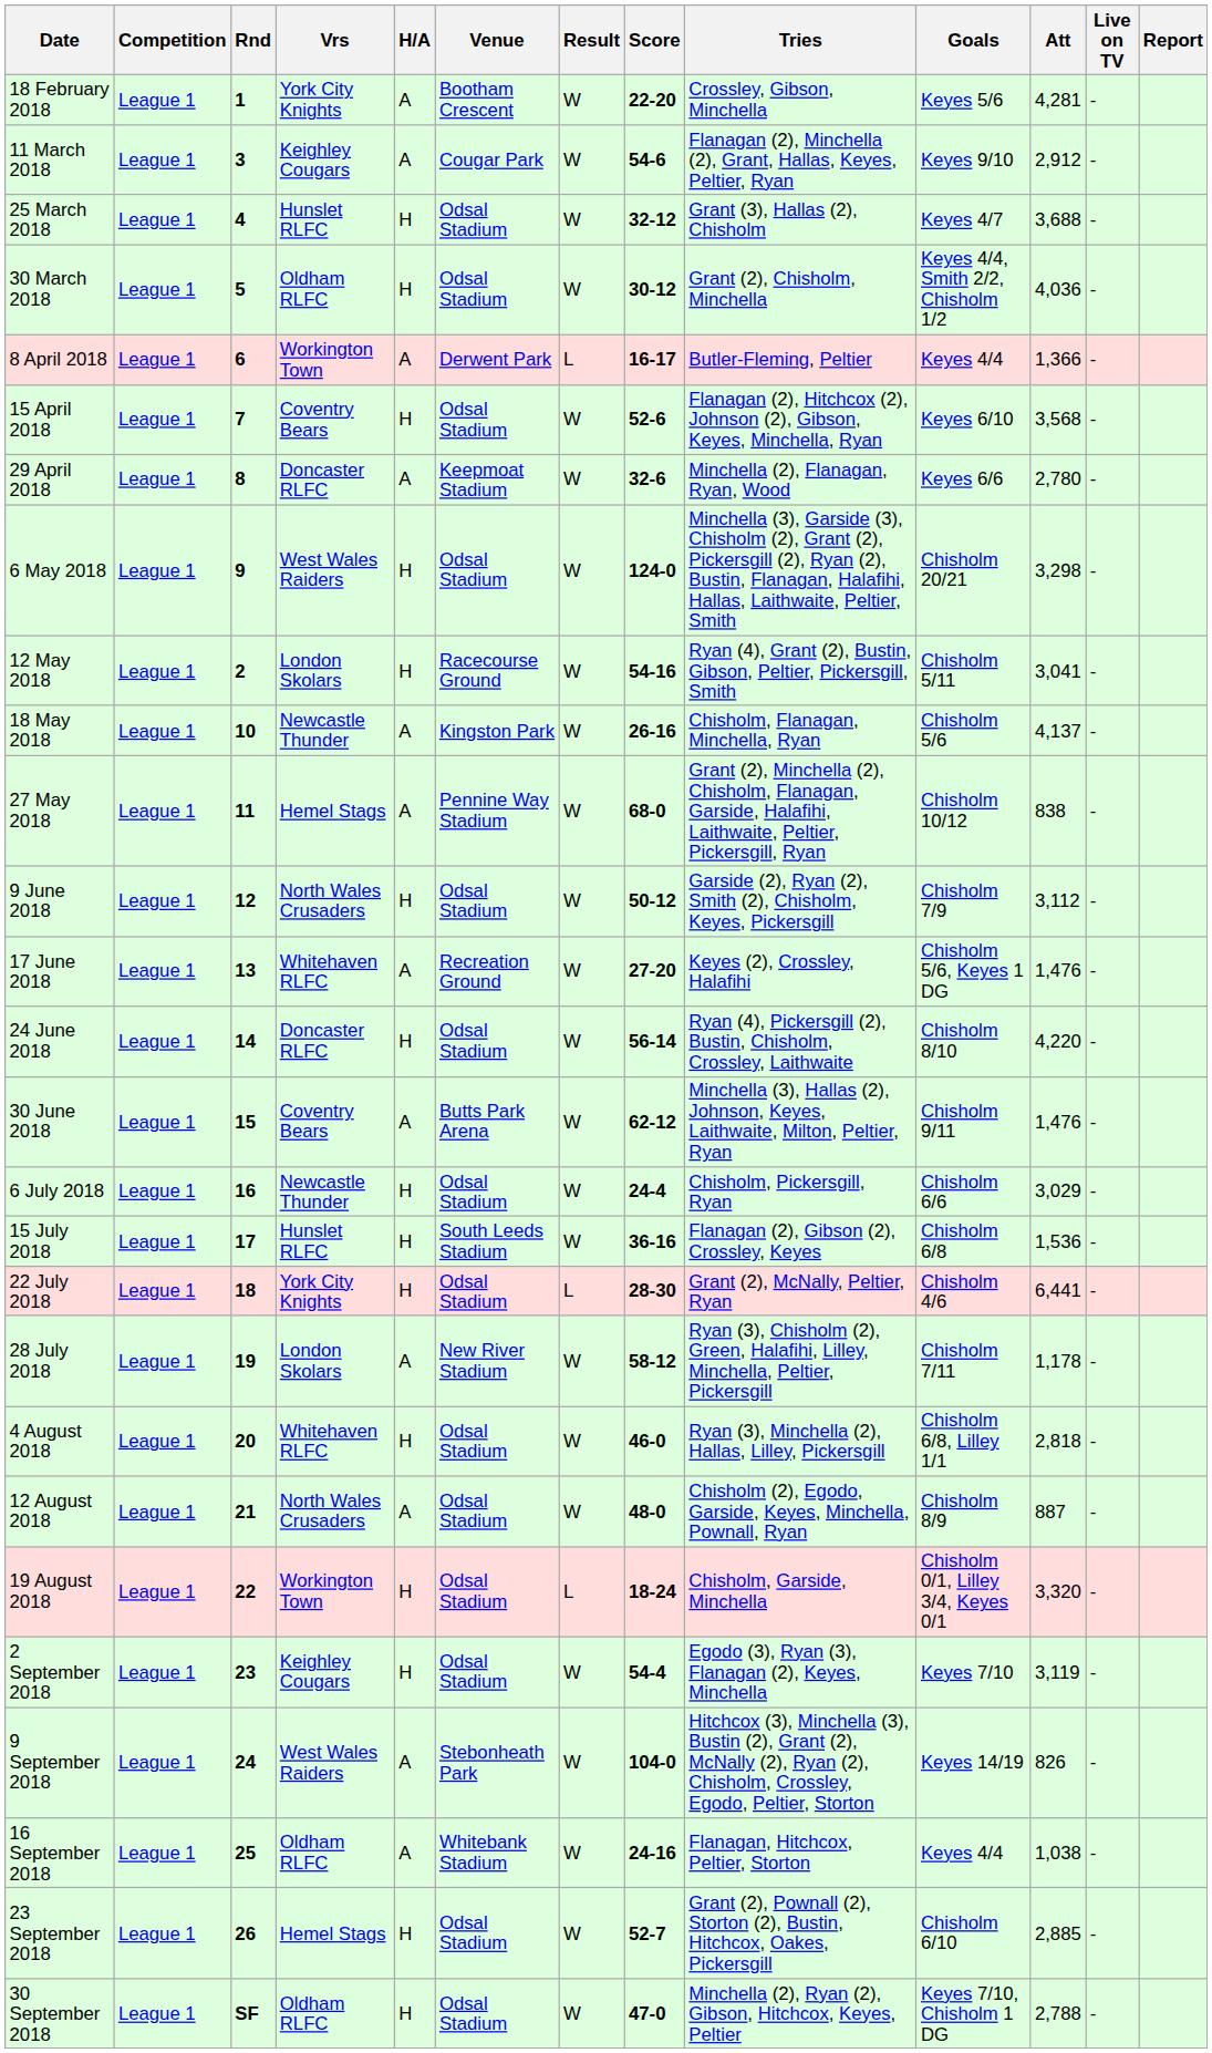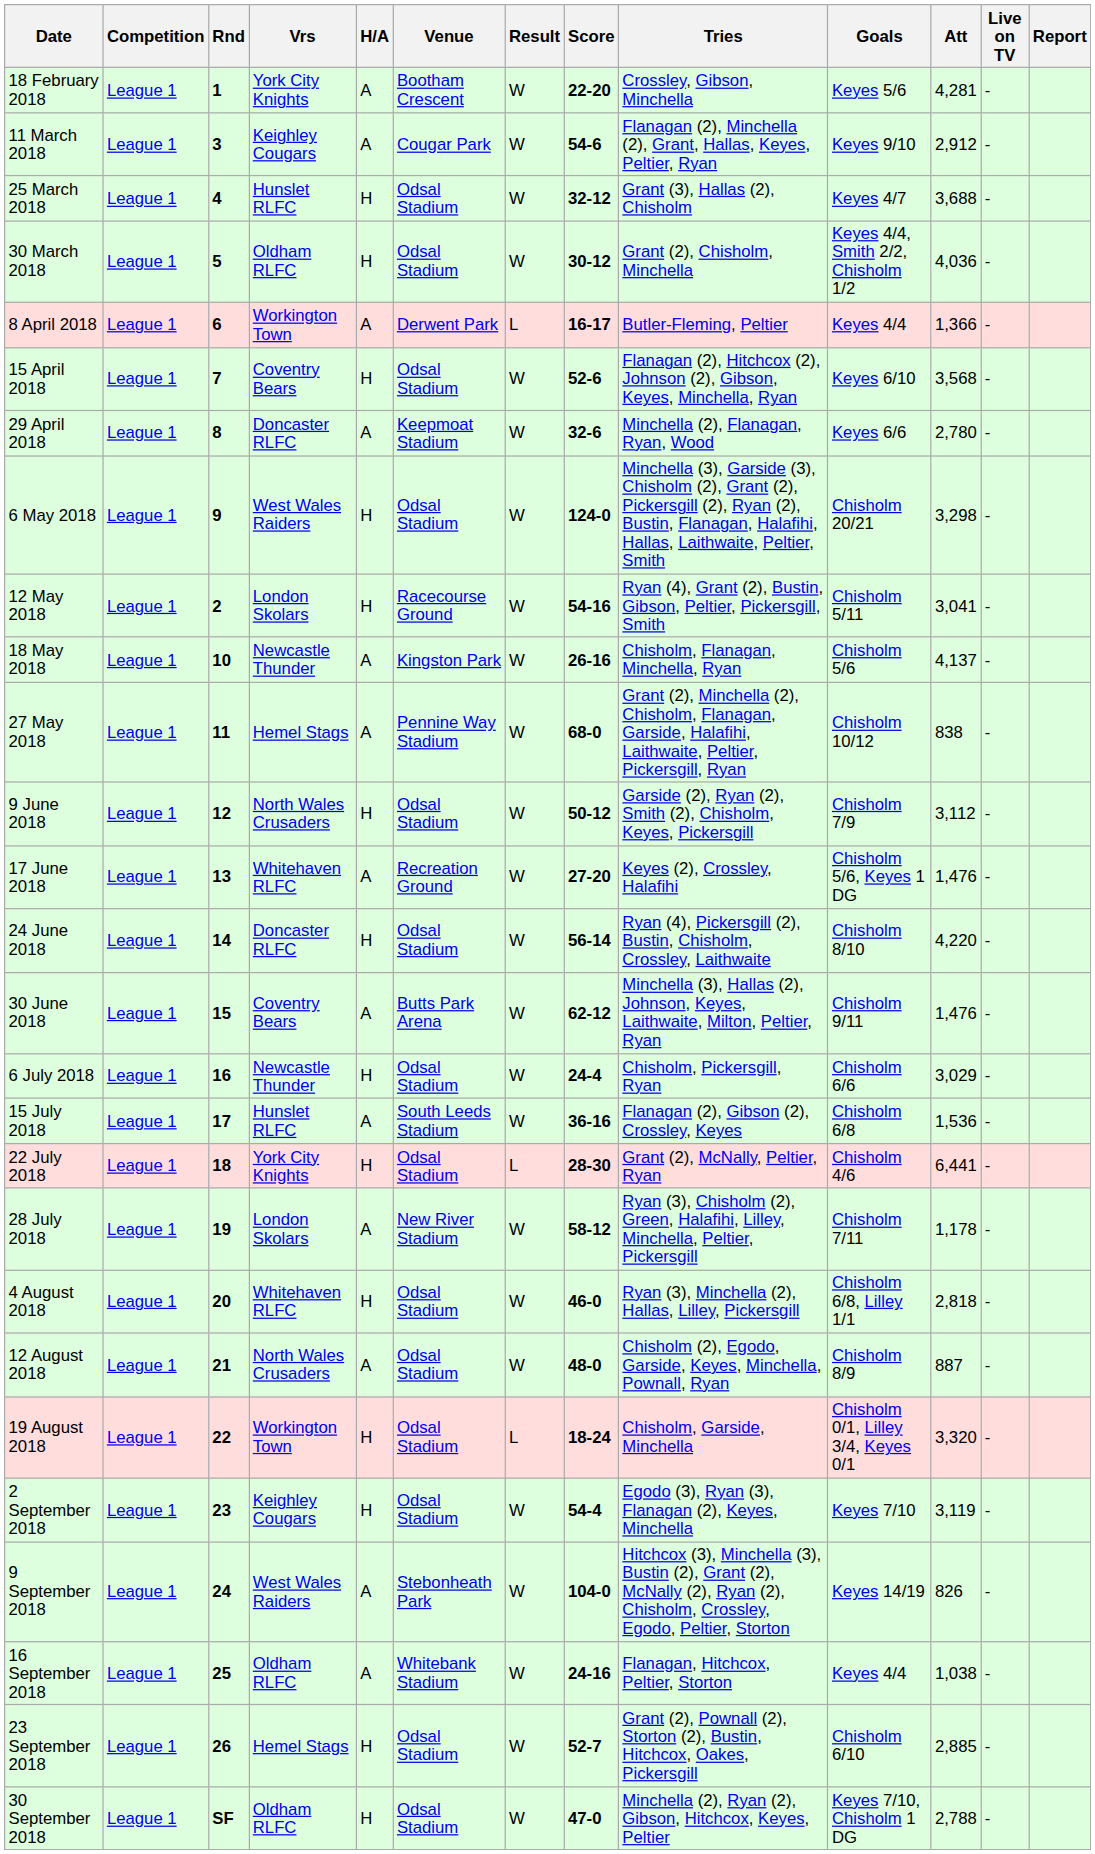 <table class="wikitable"  style="font-size:85%; width:100%;">
 <tr>
 <th>Date</th>
 <th>Competition</th>
 <th>Rnd</th>
 <th>Vrs</th>
 <th>H/A</th>
 <th>Venue</th>
 <th>Result</th>
 <th>Score</th>
 <th>Tries</th>
 <th>Goals</th>
 <th>Att</th>
 <th>Live on TV</th>
 <th>Report</th>
 </tr>
 <tr style="background:#ddffdd;" width=20 | >
 <td>18 February 2018</td>
 <td><a href='#'>League 1</a></td>
 <td><strong>1</strong></td>
 <td><a href='#'>York City Knights</a></td>
 <td>A</td>
 <td><a href='#'>Bootham Crescent</a></td>
 <td>W</td>
 <td><strong>22-20</strong></td>
 <td><a href='#'>Crossley</a>, <a href='#'>Gibson</a>, <a href='#'>Minchella</a></td>
 <td><a href='#'>Keyes</a> 5/6</td>
 <td>4,281</td>
 <td>-</td>
 <td></td>
 </tr>
 <tr style="background:#ddffdd;" width=20 | >
 <td>11 March 2018</td>
 <td><a href='#'>League 1</a></td>
 <td><strong>3</strong></td>
 <td><a href='#'>Keighley Cougars</a></td>
 <td>A</td>
 <td><a href='#'>Cougar Park</a></td>
 <td>W</td>
 <td><strong>54-6</strong></td>
 <td><a href='#'>Flanagan</a> (2), <a href='#'>Minchella</a> (2), <a href='#'>Grant</a>, <a href='#'>Hallas</a>, <a href='#'>Keyes</a>, <a href='#'>Peltier</a>, <a href='#'>Ryan</a></td>
 <td><a href='#'>Keyes</a> 9/10</td>
 <td>2,912</td>
 <td>-</td>
 <td></td>
 </tr>
 <tr style="background:#ddffdd;" width=20 | >
 <td>25 March 2018</td>
 <td><a href='#'>League 1</a></td>
 <td><strong>4</strong></td>
 <td><a href='#'>Hunslet RLFC</a></td>
 <td>H</td>
 <td><a href='#'>Odsal Stadium</a></td>
 <td>W</td>
 <td><strong>32-12</strong></td>
 <td><a href='#'>Grant</a> (3), <a href='#'>Hallas</a> (2), <a href='#'>Chisholm</a></td>
 <td><a href='#'>Keyes</a> 4/7</td>
 <td>3,688</td>
 <td>-</td>
 <td></td>
 </tr>
 <tr style="background:#ddffdd;" width=20 | >
 <td>30 March 2018</td>
 <td><a href='#'>League 1</a></td>
 <td><strong>5</strong></td>
 <td><a href='#'>Oldham RLFC</a></td>
 <td>H</td>
 <td><a href='#'>Odsal Stadium</a></td>
 <td>W</td>
 <td><strong>30-12</strong></td>
 <td><a href='#'>Grant</a> (2), <a href='#'>Chisholm</a>, <a href='#'>Minchella</a></td>
 <td><a href='#'>Keyes</a> 4/4, <a href='#'>Smith</a> 2/2, <a href='#'>Chisholm</a> 1/2</td>
 <td>4,036</td>
 <td>-</td>
 <td></td>
 </tr>
 <tr style="background:#ffdddd;" width=20 | >
 <td>8 April 2018</td>
 <td><a href='#'>League 1</a></td>
 <td><strong>6</strong></td>
 <td><a href='#'>Workington Town</a></td>
 <td>A</td>
 <td><a href='#'>Derwent Park</a></td>
 <td>L</td>
 <td><strong>16-17</strong></td>
 <td><a href='#'>Butler-Fleming</a>, <a href='#'>Peltier</a></td>
 <td><a href='#'>Keyes</a> 4/4</td>
 <td>1,366</td>
 <td>-</td>
 <td></td>
 </tr>
 <tr style="background:#ddffdd;" width=20 | >
 <td>15 April 2018</td>
 <td><a href='#'>League 1</a></td>
 <td><strong>7</strong></td>
 <td><a href='#'>Coventry Bears</a></td>
 <td>H</td>
 <td><a href='#'>Odsal Stadium</a></td>
 <td>W</td>
 <td><strong>52-6</strong></td>
 <td><a href='#'>Flanagan</a> (2), <a href='#'>Hitchcox</a> (2), <a href='#'>Johnson</a> (2), <a href='#'>Gibson</a>, <a href='#'>Keyes</a>, <a href='#'>Minchella</a>, <a href='#'>Ryan</a></td>
 <td><a href='#'>Keyes</a> 6/10</td>
 <td>3,568</td>
 <td>-</td>
 <td></td>
 </tr>
 <tr style="background:#ddffdd;" width=20 | >
 <td>29 April 2018</td>
 <td><a href='#'>League 1</a></td>
 <td><strong>8</strong></td>
 <td><a href='#'>Doncaster RLFC</a></td>
 <td>A</td>
 <td><a href='#'>Keepmoat Stadium</a></td>
 <td>W</td>
 <td><strong>32-6</strong></td>
 <td><a href='#'>Minchella</a> (2), <a href='#'>Flanagan</a>, <a href='#'>Ryan</a>, <a href='#'>Wood</a></td>
 <td><a href='#'>Keyes</a> 6/6</td>
 <td>2,780</td>
 <td>-</td>
 <td></td>
 </tr>
 <tr style="background:#ddffdd;" width=20 | >
 <td>6 May 2018</td>
 <td><a href='#'>League 1</a></td>
 <td><strong>9</strong></td>
 <td><a href='#'>West Wales Raiders</a></td>
 <td>H</td>
 <td><a href='#'>Odsal Stadium</a></td>
 <td>W</td>
 <td><strong>124-0</strong></td>
 <td><a href='#'>Minchella</a> (3), <a href='#'>Garside</a> (3), <a href='#'>Chisholm</a> (2), <a href='#'>Grant</a> (2), <a href='#'>Pickersgill</a> (2), <a href='#'>Ryan</a> (2), <a href='#'>Bustin</a>, <a href='#'>Flanagan</a>, <a href='#'>Halafihi</a>, <a href='#'>Hallas</a>, <a href='#'>Laithwaite</a>, <a href='#'>Peltier</a>, <a href='#'>Smith</a></td>
 <td><a href='#'>Chisholm</a> 20/21</td>
 <td>3,298</td>
 <td>-</td>
 <td></td>
 </tr>
 <tr style="background:#ddffdd;" width=20 | >
 <td>12 May 2018</td>
 <td><a href='#'>League 1</a></td>
 <td><strong>2</strong></td>
 <td><a href='#'>London Skolars</a></td>
 <td>H</td>
 <td><a href='#'>Racecourse Ground</a></td>
 <td>W</td>
 <td><strong>54-16</strong></td>
 <td><a href='#'>Ryan</a> (4), <a href='#'>Grant</a> (2), <a href='#'>Bustin</a>, <a href='#'>Gibson</a>, <a href='#'>Peltier</a>, <a href='#'>Pickersgill</a>, <a href='#'>Smith</a></td>
 <td><a href='#'>Chisholm</a> 5/11</td>
 <td>3,041</td>
 <td>-</td>
 <td></td>
 </tr>
 <tr style="background:#ddffdd;" width=20 | >
 <td>18 May 2018</td>
 <td><a href='#'>League 1</a></td>
 <td><strong>10</strong></td>
 <td><a href='#'>Newcastle Thunder</a></td>
 <td>A</td>
 <td><a href='#'>Kingston Park</a></td>
 <td>W</td>
 <td><strong>26-16</strong></td>
 <td><a href='#'>Chisholm</a>, <a href='#'>Flanagan</a>, <a href='#'>Minchella</a>, <a href='#'>Ryan</a></td>
 <td><a href='#'>Chisholm</a> 5/6</td>
 <td>4,137</td>
 <td>-</td>
 <td></td>
 </tr>
 <tr style="background:#ddffdd;" width=20 | >
 <td>27 May 2018</td>
 <td><a href='#'>League 1</a></td>
 <td><strong>11</strong></td>
 <td><a href='#'>Hemel Stags</a></td>
 <td>A</td>
 <td><a href='#'>Pennine Way Stadium</a></td>
 <td>W</td>
 <td><strong>68-0</strong></td>
 <td><a href='#'>Grant</a> (2), <a href='#'>Minchella</a> (2), <a href='#'>Chisholm</a>, <a href='#'>Flanagan</a>, <a href='#'>Garside</a>, <a href='#'>Halafihi</a>, <a href='#'>Laithwaite</a>, <a href='#'>Peltier</a>, <a href='#'>Pickersgill</a>, <a href='#'>Ryan</a></td>
 <td><a href='#'>Chisholm</a> 10/12</td>
 <td>838</td>
 <td>-</td>
 <td></td>
 </tr>
 <tr style="background:#ddffdd;" width=20 | >
 <td>9 June 2018</td>
 <td><a href='#'>League 1</a></td>
 <td><strong>12</strong></td>
 <td><a href='#'>North Wales Crusaders</a></td>
 <td>H</td>
 <td><a href='#'>Odsal Stadium</a></td>
 <td>W</td>
 <td><strong>50-12</strong></td>
 <td><a href='#'>Garside</a> (2), <a href='#'>Ryan</a> (2), <a href='#'>Smith</a> (2), <a href='#'>Chisholm</a>, <a href='#'>Keyes</a>, <a href='#'>Pickersgill</a></td>
 <td><a href='#'>Chisholm</a> 7/9</td>
 <td>3,112</td>
 <td>-</td>
 <td></td>
 </tr>
 <tr style="background:#ddffdd;" width=20 | >
 <td>17 June 2018</td>
 <td><a href='#'>League 1</a></td>
 <td><strong>13</strong></td>
 <td><a href='#'>Whitehaven RLFC</a></td>
 <td>A</td>
 <td><a href='#'>Recreation Ground</a></td>
 <td>W</td>
 <td><strong>27-20</strong></td>
 <td><a href='#'>Keyes</a> (2), <a href='#'>Crossley</a>, <a href='#'>Halafihi</a></td>
 <td><a href='#'>Chisholm</a> 5/6, <a href='#'>Keyes</a> 1 DG</td>
 <td>1,476</td>
 <td>-</td>
 <td></td>
 </tr>
 <tr style="background:#ddffdd;" width=20 | >
 <td>24 June 2018</td>
 <td><a href='#'>League 1</a></td>
 <td><strong>14</strong></td>
 <td><a href='#'>Doncaster RLFC</a></td>
 <td>H</td>
 <td><a href='#'>Odsal Stadium</a></td>
 <td>W</td>
 <td><strong>56-14</strong></td>
 <td><a href='#'>Ryan</a> (4), <a href='#'>Pickersgill</a> (2), <a href='#'>Bustin</a>, <a href='#'>Chisholm</a>, <a href='#'>Crossley</a>, <a href='#'>Laithwaite</a></td>
 <td><a href='#'>Chisholm</a> 8/10</td>
 <td>4,220</td>
 <td>-</td>
 <td></td>
 </tr>
 <tr style="background:#ddffdd;" width=20 | >
 <td>30 June 2018</td>
 <td><a href='#'>League 1</a></td>
 <td><strong>15</strong></td>
 <td><a href='#'>Coventry Bears</a></td>
 <td>A</td>
 <td><a href='#'>Butts Park Arena</a></td>
 <td>W</td>
 <td><strong>62-12</strong></td>
 <td><a href='#'>Minchella</a> (3), <a href='#'>Hallas</a> (2), <a href='#'>Johnson</a>, <a href='#'>Keyes</a>, <a href='#'>Laithwaite</a>, <a href='#'>Milton</a>, <a href='#'>Peltier</a>, <a href='#'>Ryan</a></td>
 <td><a href='#'>Chisholm</a> 9/11</td>
 <td>1,476</td>
 <td>-</td>
 <td></td>
 </tr>
 <tr style="background:#ddffdd;" width=20 | >
 <td>6 July 2018</td>
 <td><a href='#'>League 1</a></td>
 <td><strong>16</strong></td>
 <td><a href='#'>Newcastle Thunder</a></td>
 <td>H</td>
 <td><a href='#'>Odsal Stadium</a></td>
 <td>W</td>
 <td><strong>24-4</strong></td>
 <td><a href='#'>Chisholm</a>, <a href='#'>Pickersgill</a>, <a href='#'>Ryan</a></td>
 <td><a href='#'>Chisholm</a> 6/6</td>
 <td>3,029</td>
 <td>-</td>
 <td></td>
 </tr>
 <tr style="background:#ddffdd;" width=20 | >
 <td>15 July 2018</td>
 <td><a href='#'>League 1</a></td>
 <td><strong>17</strong></td>
 <td><a href='#'>Hunslet RLFC</a></td>
-<td>H</td>
+<td>A</td>
 <td><a href='#'>South Leeds Stadium</a></td>
 <td>W</td>
 <td><strong>36-16</strong></td>
 <td><a href='#'>Flanagan</a> (2), <a href='#'>Gibson</a> (2), <a href='#'>Crossley</a>, <a href='#'>Keyes</a></td>
 <td><a href='#'>Chisholm</a> 6/8</td>
 <td>1,536</td>
 <td>-</td>
 <td></td>
 </tr>
 <tr style="background:#ffdddd;" width=20 | >
 <td>22 July 2018</td>
 <td><a href='#'>League 1</a></td>
 <td><strong>18</strong></td>
 <td><a href='#'>York City Knights</a></td>
 <td>H</td>
 <td><a href='#'>Odsal Stadium</a></td>
 <td>L</td>
 <td><strong>28-30</strong></td>
 <td><a href='#'>Grant</a> (2), <a href='#'>McNally</a>, <a href='#'>Peltier</a>, <a href='#'>Ryan</a></td>
 <td><a href='#'>Chisholm</a> 4/6</td>
 <td>6,441</td>
 <td>-</td>
 <td></td>
 </tr>
 <tr style="background:#ddffdd;" width=20 | >
 <td>28 July 2018</td>
 <td><a href='#'>League 1</a></td>
 <td><strong>19</strong></td>
 <td><a href='#'>London Skolars</a></td>
 <td>A</td>
 <td><a href='#'>New River Stadium</a></td>
 <td>W</td>
 <td><strong>58-12</strong></td>
 <td><a href='#'>Ryan</a> (3), <a href='#'>Chisholm</a> (2), <a href='#'>Green</a>, <a href='#'>Halafihi</a>, <a href='#'>Lilley</a>, <a href='#'>Minchella</a>, <a href='#'>Peltier</a>, <a href='#'>Pickersgill</a></td>
 <td><a href='#'>Chisholm</a> 7/11</td>
 <td>1,178</td>
 <td>-</td>
 <td></td>
 </tr>
 <tr style="background:#ddffdd;" width=20 | >
 <td>4 August 2018</td>
 <td><a href='#'>League 1</a></td>
 <td><strong>20</strong></td>
 <td><a href='#'>Whitehaven RLFC</a></td>
 <td>H</td>
 <td><a href='#'>Odsal Stadium</a></td>
 <td>W</td>
 <td><strong>46-0</strong></td>
 <td><a href='#'>Ryan</a> (3), <a href='#'>Minchella</a> (2), <a href='#'>Hallas</a>, <a href='#'>Lilley</a>, <a href='#'>Pickersgill</a></td>
 <td><a href='#'>Chisholm</a> 6/8, <a href='#'>Lilley</a> 1/1</td>
 <td>2,818</td>
 <td>-</td>
 <td></td>
 </tr>
 <tr style="background:#ddffdd;" width=20 | >
 <td>12 August 2018</td>
 <td><a href='#'>League 1</a></td>
 <td><strong>21</strong></td>
 <td><a href='#'>North Wales Crusaders</a></td>
 <td>A</td>
 <td><a href='#'>Odsal Stadium</a></td>
 <td>W</td>
 <td><strong>48-0</strong></td>
 <td><a href='#'>Chisholm</a> (2), <a href='#'>Egodo</a>, <a href='#'>Garside</a>, <a href='#'>Keyes</a>,  <a href='#'>Minchella</a>, <a href='#'>Pownall</a>, <a href='#'>Ryan</a></td>
 <td><a href='#'>Chisholm</a> 8/9</td>
 <td>887</td>
 <td>-</td>
 <td></td>
 </tr>
 <tr style="background:#ffdddd;" width=20 | >
 <td>19 August 2018</td>
 <td><a href='#'>League 1</a></td>
 <td><strong>22</strong></td>
 <td><a href='#'>Workington Town</a></td>
 <td>H</td>
 <td><a href='#'>Odsal Stadium</a></td>
 <td>L</td>
 <td><strong>18-24</strong></td>
 <td><a href='#'>Chisholm</a>, <a href='#'>Garside</a>, <a href='#'>Minchella</a></td>
 <td><a href='#'>Chisholm</a> 0/1, <a href='#'>Lilley</a> 3/4, <a href='#'>Keyes</a> 0/1</td>
 <td>3,320</td>
 <td>-</td>
 <td></td>
 </tr>
 <tr style="background:#ddffdd;" width=20 | >
 <td>2 September 2018</td>
 <td><a href='#'>League 1</a></td>
 <td><strong>23</strong></td>
 <td><a href='#'>Keighley Cougars</a></td>
 <td>H</td>
 <td><a href='#'>Odsal Stadium</a></td>
 <td>W</td>
 <td><strong>54-4</strong></td>
 <td><a href='#'>Egodo</a> (3), <a href='#'>Ryan</a> (3), <a href='#'>Flanagan</a> (2), <a href='#'>Keyes</a>, <a href='#'>Minchella</a></td>
 <td><a href='#'>Keyes</a> 7/10</td>
 <td>3,119</td>
 <td>-</td>
 <td></td>
 </tr>
 <tr style="background:#ddffdd;" width=20 | >
 <td>9 September 2018</td>
 <td><a href='#'>League 1</a></td>
 <td><strong>24</strong></td>
 <td><a href='#'>West Wales Raiders</a></td>
 <td>A</td>
 <td><a href='#'>Stebonheath Park</a></td>
 <td>W</td>
 <td><strong>104-0</strong></td>
 <td><a href='#'>Hitchcox</a> (3), <a href='#'>Minchella</a> (3), <a href='#'>Bustin</a> (2), <a href='#'>Grant</a> (2), <a href='#'>McNally</a> (2), <a href='#'>Ryan</a> (2), <a href='#'>Chisholm</a>, <a href='#'>Crossley</a>, <a href='#'>Egodo</a>, <a href='#'>Peltier</a>, <a href='#'>Storton</a></td>
 <td><a href='#'>Keyes</a> 14/19</td>
 <td>826</td>
 <td>-</td>
 <td></td>
 </tr>
 <tr style="background:#ddffdd;" width=20 | >
 <td>16 September 2018</td>
 <td><a href='#'>League 1</a></td>
 <td><strong>25</strong></td>
 <td><a href='#'>Oldham RLFC</a></td>
 <td>A</td>
 <td><a href='#'>Whitebank Stadium</a></td>
 <td>W</td>
 <td><strong>24-16</strong></td>
 <td><a href='#'>Flanagan</a>, <a href='#'>Hitchcox</a>, <a href='#'>Peltier</a>, <a href='#'>Storton</a></td>
 <td><a href='#'>Keyes</a> 4/4</td>
 <td>1,038</td>
 <td>-</td>
 <td></td>
 </tr>
 <tr style="background:#ddffdd;" width=20 | >
 <td>23 September 2018</td>
 <td><a href='#'>League 1</a></td>
 <td><strong>26</strong></td>
 <td><a href='#'>Hemel Stags</a></td>
 <td>H</td>
 <td><a href='#'>Odsal Stadium</a></td>
 <td>W</td>
 <td><strong>52-7</strong></td>
 <td><a href='#'>Grant</a> (2), <a href='#'>Pownall</a> (2), <a href='#'>Storton</a> (2), <a href='#'>Bustin</a>, <a href='#'>Hitchcox</a>, <a href='#'>Oakes</a>, <a href='#'>Pickersgill</a></td>
 <td><a href='#'>Chisholm</a> 6/10</td>
 <td>2,885</td>
 <td>-</td>
 <td></td>
 </tr>
 <tr style="background:#ddffdd;" width=20 | >
 <td>30 September 2018</td>
 <td><a href='#'>League 1</a></td>
 <td><strong>SF</strong></td>
 <td><a href='#'>Oldham RLFC</a></td>
 <td>H</td>
 <td><a href='#'>Odsal Stadium</a></td>
 <td>W</td>
 <td><strong>47-0</strong></td>
 <td><a href='#'>Minchella</a> (2), <a href='#'>Ryan</a> (2), <a href='#'>Gibson</a>, <a href='#'>Hitchcox</a>, <a href='#'>Keyes</a>, <a href='#'>Peltier</a></td>
 <td><a href='#'>Keyes</a> 7/10, <a href='#'>Chisholm</a> 1 DG</td>
 <td>2,788</td>
 <td>-</td>
 <td></td>
 </tr>
 </table>
